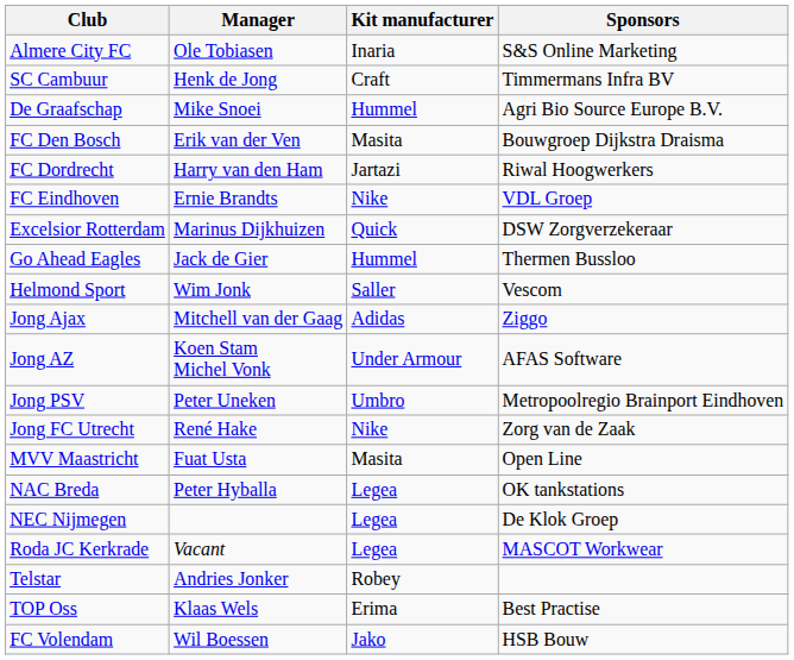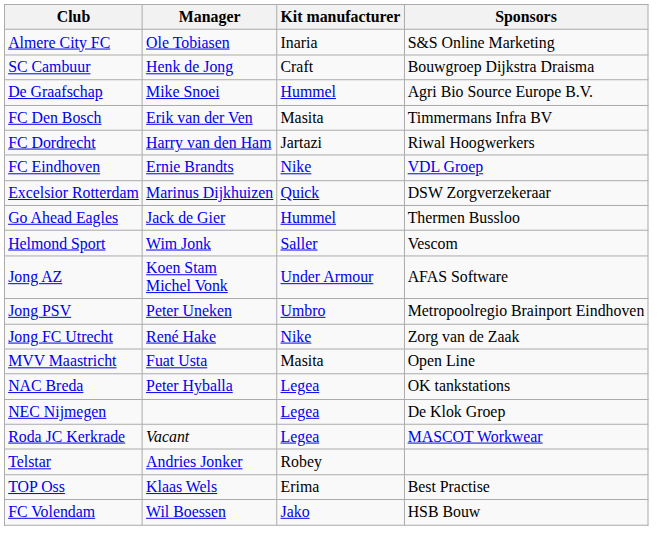 <table class="wikitable sortable">
 <tr>
 <th>Club</th>
 <th>Manager</th>
 <th>Kit manufacturer</th>
 <th>Sponsors</th>
 </tr>
 <tr>
 <td><a href='#'>Almere City FC</a></td>
 <td data-sort-value="Tobiasen, Ole"> <a href='#'>Ole Tobiasen</a> </td>
 <td>Inaria</td>
 <td>S&S Online Marketing</td>
 </tr>
 <tr>
 <td><a href='#'>SC Cambuur</a></td>
 <td data-sort-value="Jong, Henk"> <a href='#'>Henk de Jong</a></td>
 <td>Craft</td>
-<td>Timmermans Infra BV</td>
+<td>Bouwgroep Dijkstra Draisma</td>
 </tr>
 <tr>
 <td><a href='#'>De Graafschap</a></td>
 <td data-sort-value="Snoei, Mike"> <a href='#'>Mike Snoei</a></td>
 <td><a href='#'>Hummel</a></td>
 <td>Agri Bio Source Europe B.V.</td>
 </tr>
 <tr>
 <td><a href='#'>FC Den Bosch</a></td>
 <td data-sort-value="Ven, Erik"> <a href='#'>Erik van der Ven</a></td>
 <td>Masita</td>
-<td>Bouwgroep Dijkstra Draisma</td>
+<td>Timmermans Infra BV</td>
 </tr>
 <tr>
 <td><a href='#'>FC Dordrecht</a></td>
 <td data-sort-value="Ham, Harry"> <a href='#'>Harry van den Ham</a> </td>
 <td>Jartazi</td>
 <td>Riwal Hoogwerkers</td>
 </tr>
 <tr>
 <td><a href='#'>FC Eindhoven</a></td>
 <td data-sort-value="Brandts, Ernie"> <a href='#'>Ernie Brandts</a></td>
 <td><a href='#'>Nike</a></td>
 <td><a href='#'>VDL Groep</a></td>
 </tr>
 <tr>
 <td><a href='#'>Excelsior Rotterdam</a></td>
 <td data-sort-value="Dijkhuizen, Marinus"> <a href='#'>Marinus Dijkhuizen</a></td>
 <td><a href='#'>Quick</a></td>
 <td>DSW Zorgverzekeraar</td>
 </tr>
 <tr>
 <td><a href='#'>Go Ahead Eagles</a></td>
 <td data-sort-value="Gier, Jack"> <a href='#'>Jack de Gier</a></td>
 <td><a href='#'>Hummel</a></td>
 <td>Thermen Bussloo</td>
 </tr>
 <tr>
 <td><a href='#'>Helmond Sport</a></td>
 <td data-sort-value="Jonk, Wim"> <a href='#'>Wim Jonk</a></td>
 <td><a href='#'>Saller</a></td>
 <td>Vescom</td>
-</tr>
-<tr>
-<td><a href='#'>Jong Ajax</a></td>
-<td data-sort-value="Gaag, Mitchell"> <a href='#'>Mitchell van der Gaag</a></td>
-<td><a href='#'>Adidas</a></td>
-<td><a href='#'>Ziggo</a></td>
 </tr>
 <tr>
 <td><a href='#'>Jong AZ</a></td>
 <td data-sort-value="Stam, Koen"> <a href='#'>Koen Stam</a><br> <a href='#'>Michel Vonk</a></td>
 <td><a href='#'>Under Armour</a></td>
 <td>AFAS Software</td>
 </tr>
 <tr>
 <td><a href='#'>Jong PSV</a></td>
 <td data-sort-value="Uneken, Peter"> <a href='#'>Peter Uneken</a></td>
 <td><a href='#'>Umbro</a></td>
 <td>Metropoolregio Brainport Eindhoven</td>
 </tr>
 <tr>
 <td><a href='#'>Jong FC Utrecht</a></td>
 <td data-sort-value="Hake, Rene"> <a href='#'>René Hake</a></td>
 <td><a href='#'>Nike</a></td>
 <td>Zorg van de Zaak</td>
 </tr>
 <tr>
 <td><a href='#'>MVV Maastricht</a></td>
 <td data-sort-value="Usta, Fuat"> <a href='#'>Fuat Usta</a></td>
 <td>Masita</td>
 <td>Open Line</td>
 </tr>
 <tr>
 <td><a href='#'>NAC Breda</a></td>
 <td data-sort-value="Hyballa, Peter"> <a href='#'>Peter Hyballa</a></td>
 <td><a href='#'>Legea</a></td>
 <td>OK tankstations</td>
 </tr>
 <tr>
 <td><a href='#'>NEC Nijmegen</a></td>
 <td data-sort-value="Bogers, Adrie"> </td>
 <td><a href='#'>Legea</a></td>
 <td>De Klok Groep</td>
 </tr>
 <tr>
 <td><a href='#'>Roda JC Kerkrade</a></td>
 <td data-sort-value="Vacant"><em>Vacant</em></td>
 <td><a href='#'>Legea</a></td>
 <td><a href='#'>MASCOT Workwear</a></td>
 </tr>
 <tr>
 <td><a href='#'>Telstar</a></td>
 <td data-sort-value="Jonker, Andries"> <a href='#'>Andries Jonker</a></td>
 <td>Robey</td>
 <td></td>
 </tr>
 <tr>
 <td><a href='#'>TOP Oss</a></td>
 <td data-sort-value="Wels, Klaas"> <a href='#'>Klaas Wels</a></td>
 <td>Erima</td>
 <td>Best Practise</td>
 </tr>
 <tr>
 <td><a href='#'>FC Volendam</a></td>
 <td data-sort-value="Boessen, Wil"> <a href='#'>Wil Boessen</a></td>
 <td><a href='#'>Jako</a></td>
 <td>HSB Bouw</td>
 </tr>
 </table>
